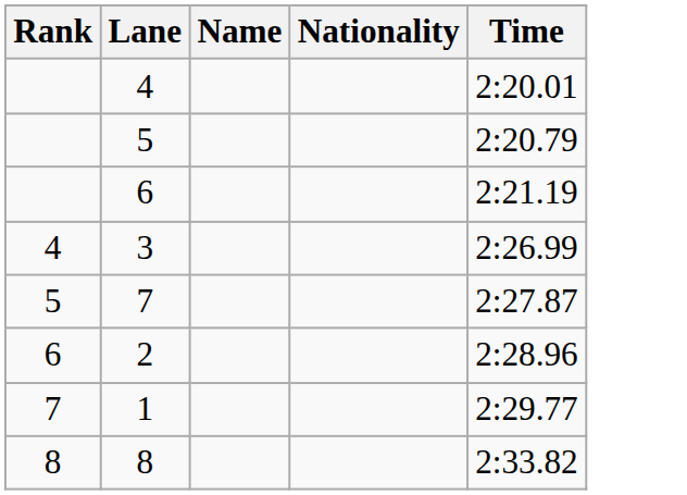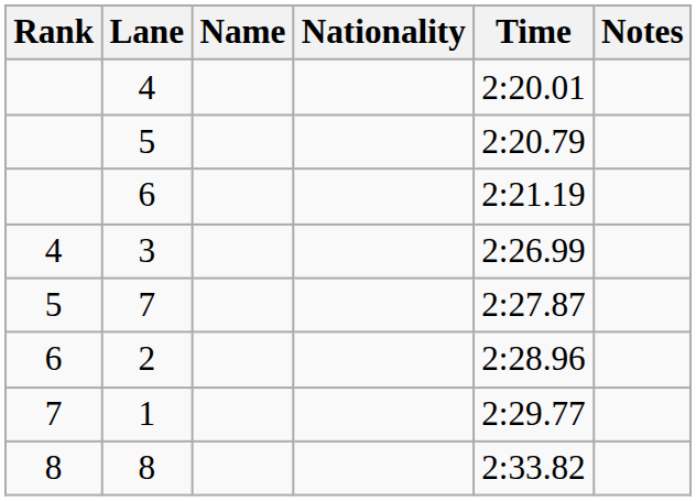 <table class="wikitable sortable" style="text-align:center">
 <tr>
 <th>Rank</th>
 <th>Lane</th>
 <th>Name</th>
 <th>Nationality</th>
 <th>Time</th>
+<th>Notes</th>
 </tr>
 <tr>
 <td></td>
 <td>4</td>
 <td align=left></td>
 <td align=left></td>
 <td>2:20.01</td>
+<td><strong></strong></td>
 </tr>
 <tr>
 <td></td>
 <td>5</td>
 <td align=left></td>
 <td align=left></td>
 <td>2:20.79</td>
+<td></td>
 </tr>
 <tr>
 <td></td>
 <td>6</td>
 <td align=left></td>
 <td align=left></td>
 <td>2:21.19</td>
+<td></td>
 </tr>
 <tr>
 <td>4</td>
 <td>3</td>
 <td align=left></td>
 <td align=left></td>
 <td>2:26.99</td>
+<td></td>
 </tr>
 <tr>
 <td>5</td>
 <td>7</td>
 <td align=left></td>
 <td align=left></td>
 <td>2:27.87</td>
+<td></td>
 </tr>
 <tr>
 <td>6</td>
 <td>2</td>
 <td align=left></td>
 <td align=left></td>
 <td>2:28.96</td>
+<td></td>
 </tr>
 <tr>
 <td>7</td>
 <td>1</td>
 <td align=left></td>
 <td align=left></td>
 <td>2:29.77</td>
+<td></td>
 </tr>
 <tr>
 <td>8</td>
 <td>8</td>
 <td align=left></td>
 <td align=left></td>
 <td>2:33.82</td>
+<td></td>
 </tr>
 </table>
